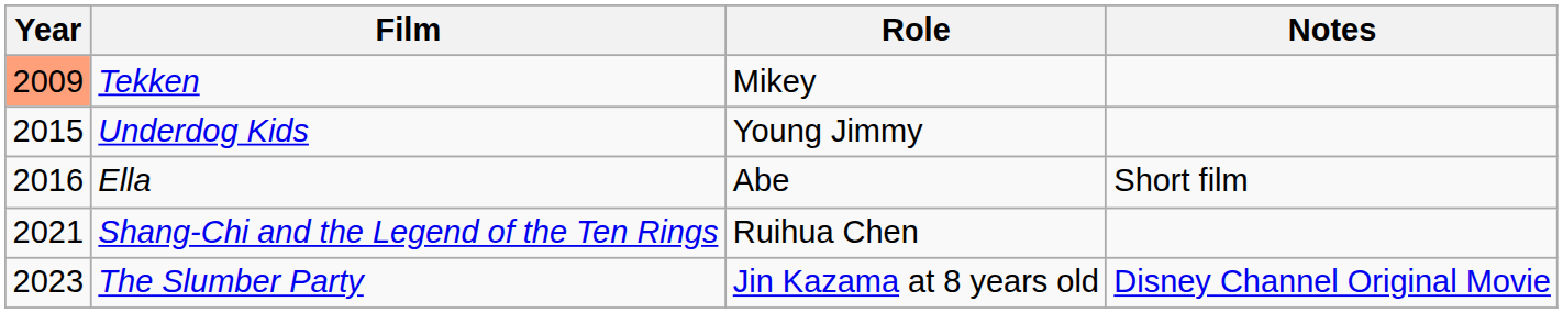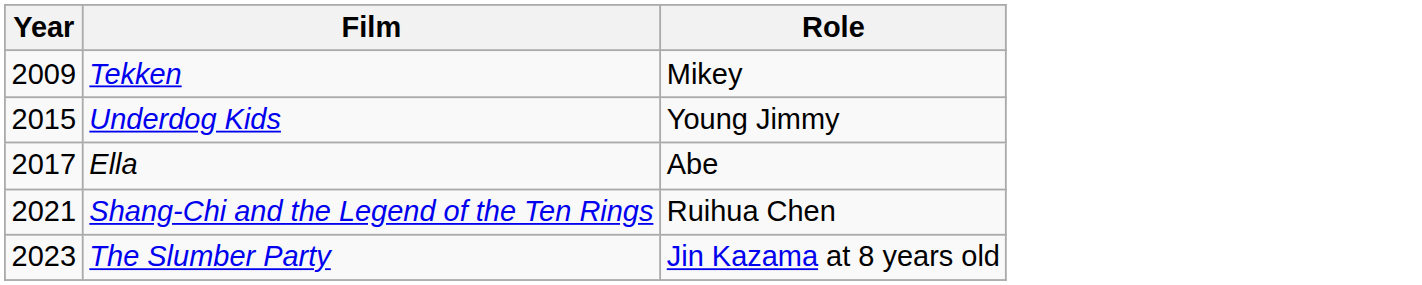 <table class="wikitable">
 <tr>
 <th>Year</th>
 <th>Film</th>
 <th>Role</th>
-<th>Notes</th>
 </tr>
 <tr>
-<td style="background: lightsalmon;">2009</td>
+<td>2009</td>
 <td><a href='#'><em>Tekken</em></a></td>
 <td>Mikey</td>
-<td></td>
 </tr>
 <tr>
 <td>2015</td>
 <td><em><a href='#'>Underdog Kids</a></em></td>
 <td>Young Jimmy</td>
-<td></td>
 </tr>
 <tr>
-<td>2016</td>
+<td>2017</td>
 <td><em>Ella</em></td>
 <td>Abe</td>
-<td>Short film</td>
 </tr>
 <tr>
 <td>2021</td>
 <td><em><a href='#'>Shang-Chi and the Legend of the Ten Rings</a></em></td>
 <td>Ruihua Chen</td>
-<td></td>
 </tr>
 <tr>
 <td>2023</td>
 <td><em><a href='#'>The Slumber Party</a></em></td>
 <td><a href='#'>Jin Kazama</a> at 8 years old</td>
-<td><a href='#'>Disney Channel Original Movie</a></td>
 </tr>
 </table>
